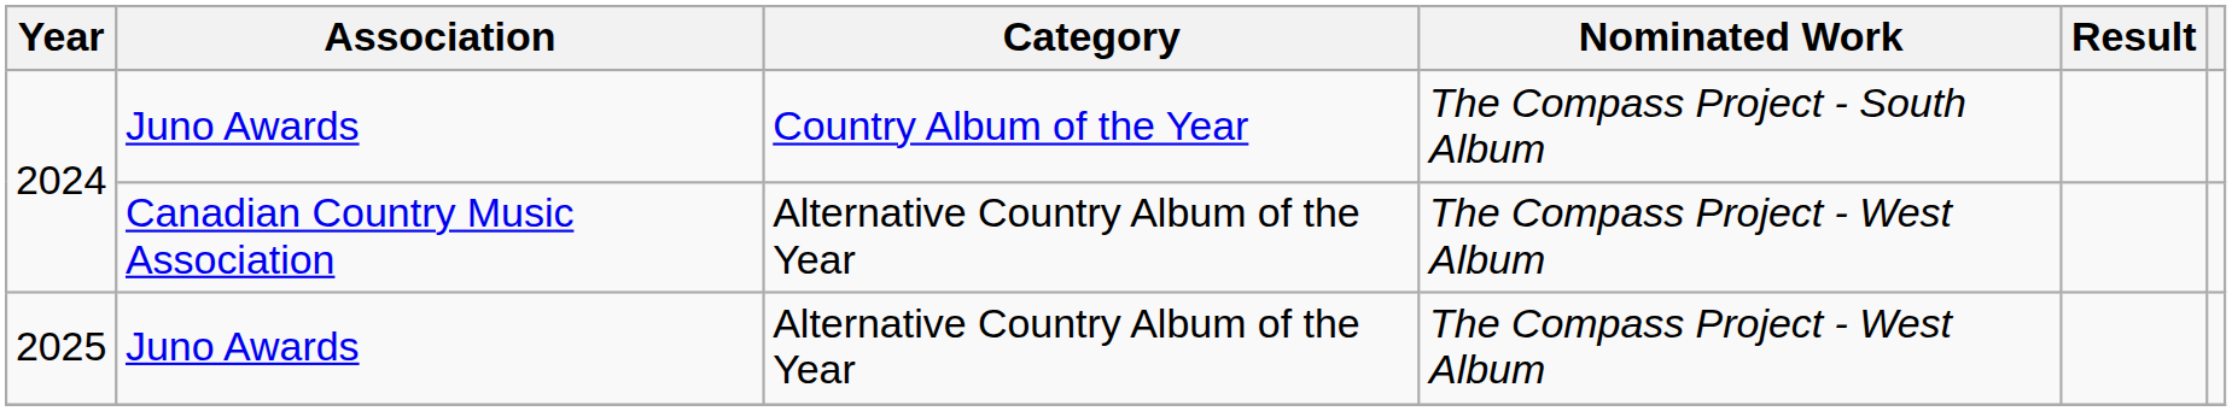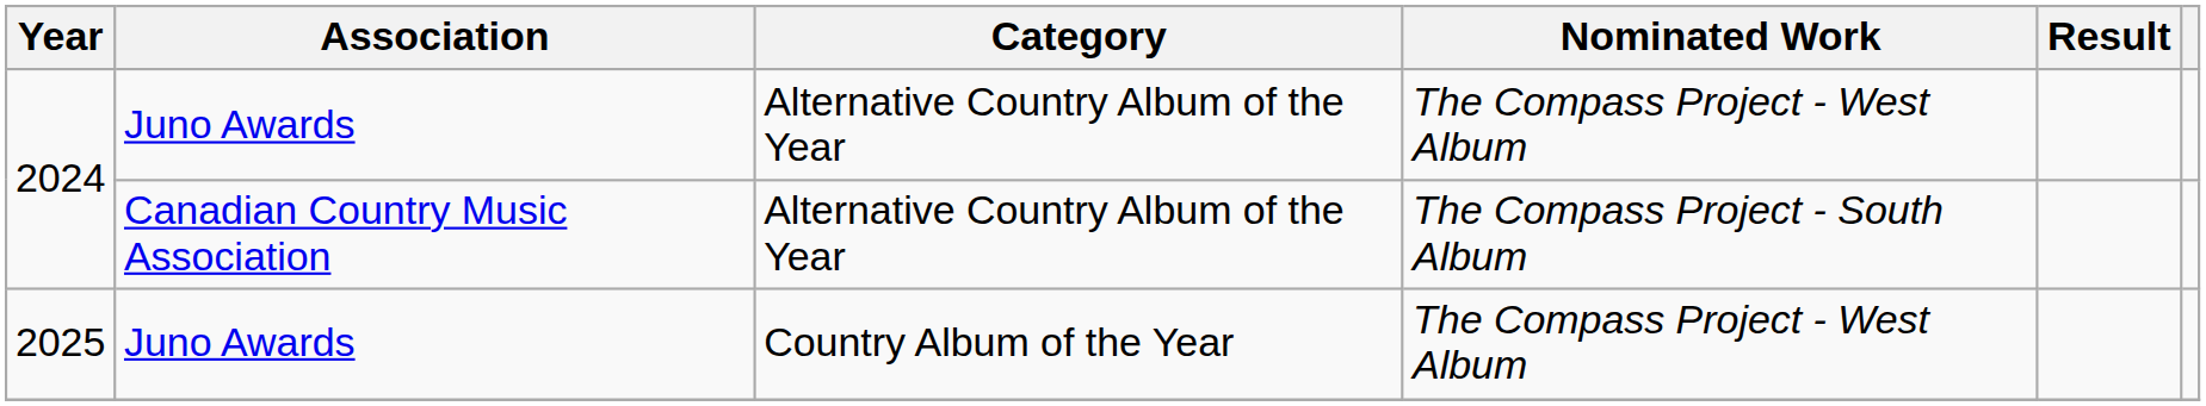 <table class="wikitable">
 <tr>
 <th>Year</th>
 <th>Association</th>
 <th>Category</th>
 <th>Nominated Work</th>
 <th>Result</th>
 <th></th>
 </tr>
 <tr>
 <td rowspan="2">2024</td>
 <td><a href='#'>Juno Awards</a></td>
-<td><a href='#'>Country Album of the Year</a></td>
-<td><em>The Compass Project - South Album</em></td>
+<td>Alternative Country Album of the Year</td>
+<td><em>The Compass Project - West Album</em></td>
 <td></td>
 <td></td>
 </tr>
 <tr>
 <td><a href='#'>Canadian Country Music Association</a></td>
 <td>Alternative Country Album of the Year</td>
-<td><em>The Compass Project - West Album</em></td>
+<td><em>The Compass Project - South Album</em></td>
 <td></td>
 <td></td>
 </tr>
 <tr>
 <td>2025</td>
 <td><a href='#'>Juno Awards</a></td>
-<td>Alternative Country Album of the Year</td>
+<td>Country Album of the Year</td>
 <td><em>The Compass Project - West Album</em></td>
 <td></td>
 <td></td>
 </tr>
 <tr>
 </tr>
 </table>
